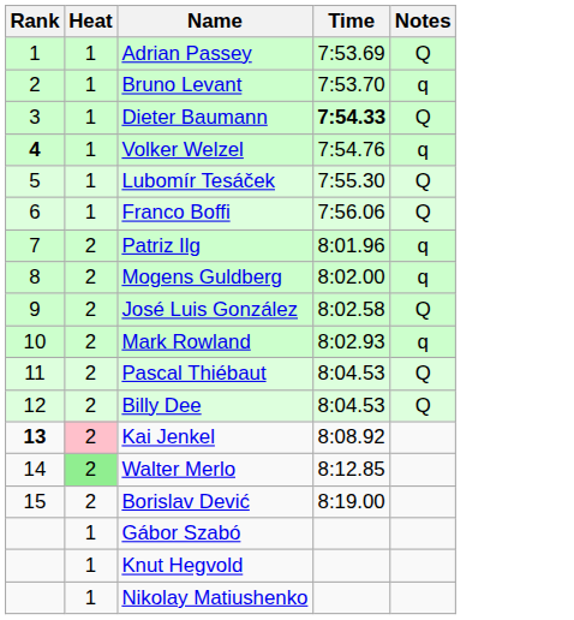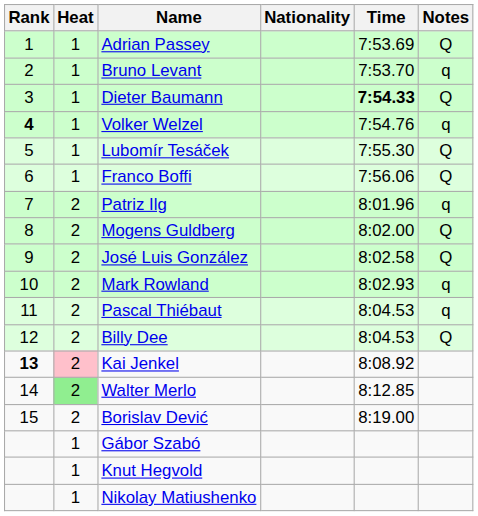 <table class="wikitable sortable" style="text-align:center">
 <tr>
 <th>Rank</th>
 <th>Heat</th>
 <th>Name</th>
+<th>Nationality</th>
 <th>Time</th>
 <th>Notes</th>
 </tr>
 <tr bgcolor=ccffcc>
 <td>1</td>
 <td>1</td>
 <td align="left"><a href='#'>Adrian Passey</a></td>
+<td align=left></td>
 <td>7:53.69</td>
 <td>Q</td>
 </tr>
 <tr bgcolor=ccffcc>
 <td>2</td>
 <td>1</td>
 <td align="left"><a href='#'>Bruno Levant</a></td>
+<td align=left></td>
 <td>7:53.70</td>
 <td>q</td>
 </tr>
 <tr bgcolor=ccffcc>
 <td>3</td>
 <td>1</td>
 <td align="left"><a href='#'>Dieter Baumann</a></td>
+<td align=left></td>
 <td><strong>7:54.33</strong></td>
 <td>Q</td>
 </tr>
 <tr bgcolor=ccffcc>
 <td><strong>4</strong></td>
 <td>1</td>
 <td align="left"><a href='#'>Volker Welzel</a></td>
+<td align=left></td>
 <td>7:54.76</td>
 <td>q</td>
 </tr>
 <tr bgcolor=ddffdd>
 <td>5</td>
 <td>1</td>
 <td align="left"><a href='#'>Lubomír Tesáček</a></td>
+<td align=left></td>
 <td>7:55.30</td>
 <td>Q</td>
 </tr>
 <tr bgcolor=ddffdd>
 <td>6</td>
 <td>1</td>
 <td align="left"><a href='#'>Franco Boffi</a></td>
+<td align=left></td>
 <td>7:56.06</td>
 <td>Q</td>
 </tr>
 <tr bgcolor=ccffcc>
 <td>7</td>
 <td>2</td>
 <td align="left"><a href='#'>Patriz Ilg</a></td>
+<td align=left></td>
 <td>8:01.96</td>
 <td>q</td>
 </tr>
 <tr bgcolor=ccffcc>
 <td>8</td>
 <td>2</td>
 <td align="left"><a href='#'>Mogens Guldberg</a></td>
+<td align=left></td>
 <td>8:02.00</td>
-<td>q</td>
+<td>Q</td>
 </tr>
 <tr bgcolor=ccffcc>
 <td>9</td>
 <td>2</td>
 <td align="left"><a href='#'>José Luis González</a></td>
+<td align=left></td>
 <td>8:02.58</td>
 <td>Q</td>
 </tr>
 <tr bgcolor=ccffcc>
 <td>10</td>
 <td>2</td>
 <td align="left"><a href='#'>Mark Rowland</a></td>
+<td align=left></td>
 <td>8:02.93</td>
 <td>q</td>
 </tr>
 <tr bgcolor=ddffdd>
 <td>11</td>
 <td>2</td>
 <td align="left"><a href='#'>Pascal Thiébaut</a></td>
+<td align=left></td>
 <td>8:04.53</td>
-<td>Q</td>
+<td>q</td>
 </tr>
 <tr bgcolor=ddffdd>
 <td>12</td>
 <td>2</td>
 <td align="left"><a href='#'>Billy Dee</a></td>
+<td align=left></td>
 <td>8:04.53</td>
 <td>Q</td>
 </tr>
 <tr>
 <td><strong>13</strong></td>
 <td style="background: pink;">2</td>
 <td align="left"><a href='#'>Kai Jenkel</a></td>
+<td align=left></td>
 <td>8:08.92</td>
 <td></td>
 </tr>
 <tr>
 <td>14</td>
 <td style="background: lightgreen;">2</td>
 <td align="left"><a href='#'>Walter Merlo</a></td>
+<td align=left></td>
 <td>8:12.85</td>
 <td></td>
 </tr>
 <tr>
 <td>15</td>
 <td>2</td>
 <td align="left"><a href='#'>Borislav Dević</a></td>
+<td align=left></td>
 <td>8:19.00</td>
 <td></td>
 </tr>
 <tr>
 <td></td>
 <td>1</td>
 <td align="left"><a href='#'>Gábor Szabó</a></td>
+<td align=left></td>
 <td></td>
 <td></td>
 </tr>
 <tr>
 <td></td>
 <td>1</td>
 <td align="left"><a href='#'>Knut Hegvold</a></td>
+<td align=left></td>
 <td></td>
 <td></td>
 </tr>
 <tr>
 <td></td>
 <td>1</td>
 <td align="left"><a href='#'>Nikolay Matiushenko</a></td>
+<td align=left></td>
 <td></td>
 <td></td>
 </tr>
 </table>
